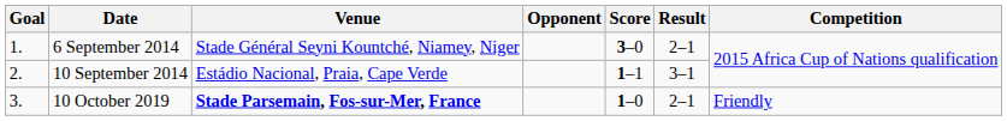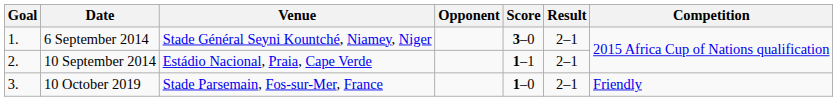 <table class=wikitable style="text-align: left;" align=center>
 <tr>
 <th>Goal</th>
 <th>Date</th>
 <th>Venue</th>
 <th>Opponent</th>
 <th>Score</th>
 <th>Result</th>
 <th>Competition</th>
 </tr>
 <tr>
 <td>1.</td>
 <td>6 September 2014</td>
 <td><a href='#'>Stade Général Seyni Kountché</a>, <a href='#'>Niamey</a>, <a href='#'>Niger</a></td>
 <td></td>
 <td align=center><strong>3</strong>–0</td>
 <td align=center>2–1</td>
 <td rowspan=2><a href='#'>2015 Africa Cup of Nations qualification</a></td>
 </tr>
 <tr>
 <td>2.</td>
 <td>10 September 2014</td>
 <td><a href='#'>Estádio Nacional</a>, <a href='#'>Praia</a>, <a href='#'>Cape Verde</a></td>
 <td></td>
 <td align=center><strong>1</strong>–1</td>
-<td align=center>3–1</td>
+<td align=center>2–1</td>
 </tr>
 <tr>
 <td>3.</td>
 <td>10 October 2019</td>
-<td><strong><a href='#'>Stade Parsemain</a>, <a href='#'>Fos-sur-Mer</a>, <a href='#'>France</a></strong></td>
+<td><a href='#'>Stade Parsemain</a>, <a href='#'>Fos-sur-Mer</a>, <a href='#'>France</a></td>
 <td></td>
 <td align=center><strong>1</strong>–0</td>
 <td align=center>2–1</td>
 <td><a href='#'>Friendly</a></td>
 </tr>
 </table>
